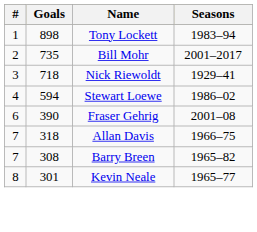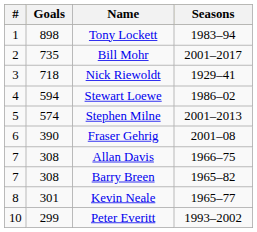 <table class="wikitable sortable">
 <tr bgcolor=#bdb76b>
 <th width="20">#</th>
 <th width="50">Goals</th>
 <th width="120">Name</th>
 <th width="90">Seasons</th>
 </tr>
 <tr align="center">
 <td>1</td>
 <td>898</td>
 <td><a href='#'>Tony Lockett</a></td>
 <td>1983–94</td>
 </tr>
 <tr align="center">
 <td>2</td>
 <td>735</td>
 <td><a href='#'>Bill Mohr</a></td>
 <td>2001–2017</td>
 </tr>
 <tr align="center">
 <td>3</td>
 <td>718</td>
 <td><a href='#'>Nick Riewoldt</a></td>
 <td>1929–41</td>
 </tr>
 <tr align="center">
 <td>4</td>
 <td>594</td>
 <td><a href='#'>Stewart Loewe</a></td>
 <td>1986–02</td>
 </tr>
 <tr align="center">
+<td>5</td>
+<td>574</td>
+<td><a href='#'>Stephen Milne</a></td>
+<td>2001–2013</td>
+</tr>
+<tr align="center">
 <td>6</td>
 <td>390</td>
 <td><a href='#'>Fraser Gehrig</a></td>
 <td>2001–08</td>
 </tr>
 <tr align="center">
 <td>7</td>
-<td>318</td>
+<td>308</td>
 <td><a href='#'>Allan Davis</a></td>
 <td>1966–75</td>
 </tr>
 <tr align="center">
 <td>7</td>
 <td>308</td>
 <td><a href='#'>Barry Breen</a></td>
 <td>1965–82</td>
 </tr>
 <tr align="center">
 <td>8</td>
 <td>301</td>
 <td><a href='#'>Kevin Neale</a></td>
 <td>1965–77</td>
 </tr>
+<tr align="center">
+<td>10</td>
+<td>299</td>
+<td><a href='#'>Peter Everitt</a></td>
+<td>1993–2002</td>
+</tr>
 </table>
